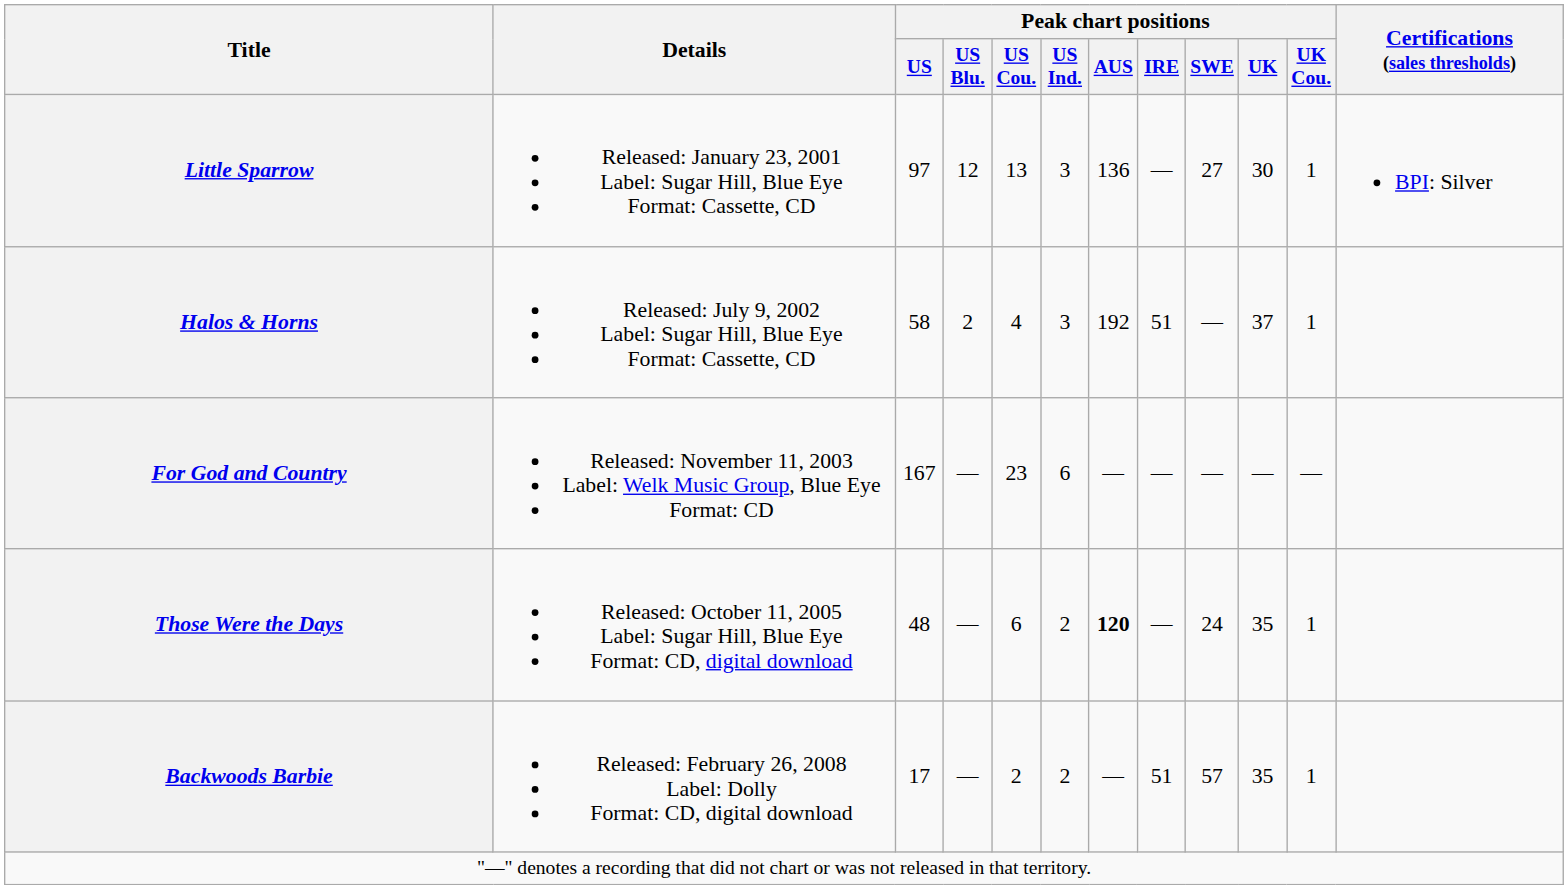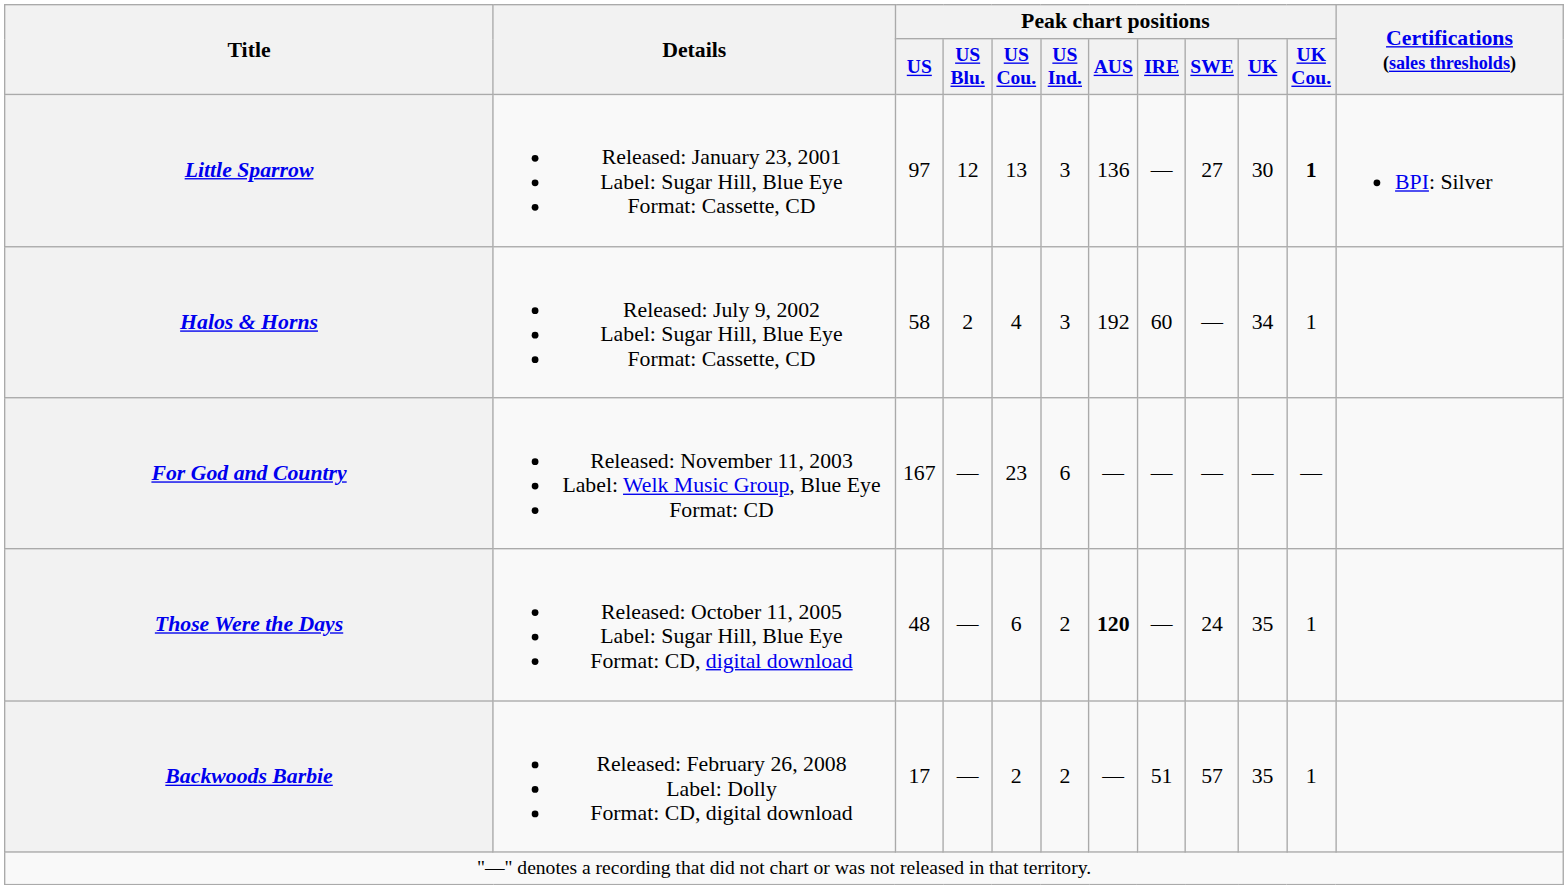 <table class="wikitable plainrowheaders" style="text-align:center;">
 <tr>
 <th rowspan="2" style="width:22em;">Title</th>
 <th rowspan="2" style="width:18em;">Details</th>
 <th colspan="9">Peak chart positions</th>
 <th rowspan="2" style="width:10em;"><a href='#'>Certifications</a><br><small>(<a href='#'>sales thresholds</a>)</small></th>
 </tr>
 <tr>
 <th scope="col" style="width:2em;font-size:90%;"><a href='#'>US</a><br></th>
 <th scope="col" style="width:2em;font-size:90%;"><a href='#'>US<br>Blu.</a><br></th>
 <th scope="col" style="width:2em;font-size:90%;"><a href='#'>US Cou.</a><br></th>
 <th scope="col" style="width:2em;font-size:90%;"><a href='#'>US Ind.</a><br></th>
 <th scope="col" style="width:2em;font-size:90%;"><a href='#'>AUS</a><br></th>
 <th scope="col" style="width:2em;font-size:90%;"><a href='#'>IRE</a><br></th>
 <th scope="col" style="width:2em;font-size:90%;"><a href='#'>SWE</a><br></th>
 <th scope="col" style="width:2em;font-size:90%;"><a href='#'>UK</a><br></th>
 <th scope="col" style="width:2em;font-size:90%;"><a href='#'>UK Cou.</a><br></th>
 </tr>
 <tr>
 <th scope="row"><em><a href='#'>Little Sparrow</a></em></th>
 <td><br><ul><li>Released: January 23, 2001</li><li>Label: Sugar Hill, Blue Eye</li><li>Format: Cassette, CD</li></ul></td>
 <td>97</td>
 <td>12</td>
 <td>13</td>
 <td>3</td>
 <td>136</td>
 <td>—</td>
 <td>27</td>
 <td>30</td>
-<td>1</td>
+<td><strong>1</strong></td>
 <td align="left"><br><ul><li><a href='#'>BPI</a>: Silver</li></ul></td>
 </tr>
 <tr>
 <th scope="row"><em><a href='#'>Halos & Horns</a></em></th>
 <td><br><ul><li>Released: July 9, 2002</li><li>Label: Sugar Hill, Blue Eye</li><li>Format: Cassette, CD</li></ul></td>
 <td>58</td>
 <td>2</td>
 <td>4</td>
 <td>3</td>
 <td>192</td>
-<td>51</td>
+<td>60</td>
 <td>—</td>
-<td>37</td>
+<td>34</td>
 <td>1</td>
 <td></td>
 </tr>
 <tr>
 <th scope="row"><em><a href='#'>For God and Country</a></em></th>
 <td><br><ul><li>Released: November 11, 2003</li><li>Label: <a href='#'>Welk Music Group</a>, Blue Eye</li><li>Format: CD</li></ul></td>
 <td>167</td>
 <td>—</td>
 <td>23</td>
 <td>6</td>
 <td>—</td>
 <td>—</td>
 <td>—</td>
 <td>—</td>
 <td>—</td>
 <td></td>
 </tr>
 <tr>
 <th scope="row"><em><a href='#'>Those Were the Days</a></em></th>
 <td><br><ul><li>Released: October 11, 2005</li><li>Label: Sugar Hill, Blue Eye</li><li>Format: CD, <a href='#'>digital download</a></li></ul></td>
 <td>48</td>
 <td>—</td>
 <td>6</td>
 <td>2</td>
 <td><strong>120</strong></td>
 <td>—</td>
 <td>24</td>
 <td>35</td>
 <td>1</td>
 <td></td>
 </tr>
 <tr>
 <th scope="row"><em><a href='#'>Backwoods Barbie</a></em></th>
 <td><br><ul><li>Released: February 26, 2008</li><li>Label: Dolly</li><li>Format: CD, digital download</li></ul></td>
 <td>17</td>
 <td>—</td>
 <td>2</td>
 <td>2</td>
 <td>—</td>
 <td>51</td>
 <td>57</td>
 <td>35</td>
 <td>1</td>
 <td></td>
 </tr>
 <tr>
 <td colspan="12" style="font-size:90%">"—" denotes a recording that did not chart or was not released in that territory.</td>
 </tr>
 </table>
